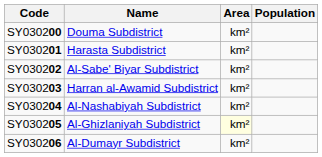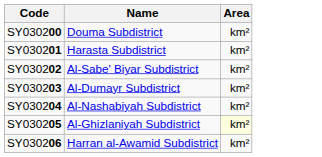 <table class="wikitable sortable">
 <tr>
 <th>Code</th>
 <th>Name</th>
 <th>Area</th>
-<th>Population</th>
 </tr>
 <tr>
 <td>SY0302<strong>00</strong></td>
 <td><a href='#'>Douma Subdistrict</a></td>
 <td align=right> km²</td>
-<td align=right></td>
 </tr>
 <tr>
 <td>SY0302<strong>01</strong></td>
 <td><a href='#'>Harasta Subdistrict</a></td>
 <td align=right> km²</td>
-<td align="right"></td>
 </tr>
 <tr>
 <td>SY0302<strong>02</strong></td>
 <td><a href='#'>Al-Sabe' Biyar Subdistrict</a></td>
 <td align="right"> km²</td>
-<td align="right"></td>
 </tr>
 <tr>
 <td>SY0302<strong>03</strong></td>
-<td><a href='#'>Harran al-Awamid Subdistrict</a></td>
+<td><a href='#'>Al-Dumayr Subdistrict</a></td>
 <td align="right"> km²</td>
-<td align="right"></td>
 </tr>
 <tr>
 <td>SY0302<strong>04</strong></td>
 <td><a href='#'>Al-Nashabiyah Subdistrict</a></td>
 <td align="right"> km²</td>
-<td align="right"></td>
 </tr>
 <tr>
 <td>SY0302<strong>05</strong></td>
 <td><a href='#'>Al-Ghizlaniyah Subdistrict</a></td>
 <td align="right" style="background: lightyellow;"> km²</td>
-<td align="right"></td>
 </tr>
 <tr>
 <td>SY0302<strong>06</strong></td>
-<td><a href='#'>Al-Dumayr Subdistrict</a></td>
+<td><a href='#'>Harran al-Awamid Subdistrict</a></td>
 <td align="right"> km²</td>
-<td align="right"></td>
 </tr>
 </table>
